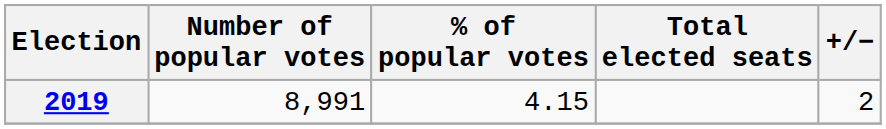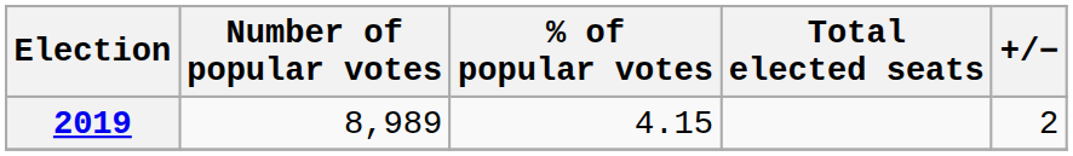 <table class="wikitable" style="text-align: right;">
 <tr align=center>
 <th>Election</th>
 <th>Number of<br>popular votes</th>
 <th>% of<br>popular votes</th>
 <th>Total<br>elected seats</th>
 <th>+/−</th>
 </tr>
 <tr>
 <th><a href='#'>2019</a></th>
-<td>8,991</td>
+<td>8,989</td>
 <td>4.15</td>
 <td></td>
 <td>2</td>
 </tr>
 <tr>
 </tr>
 </table>
